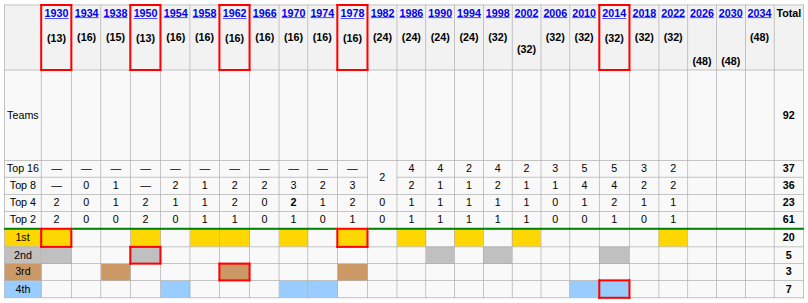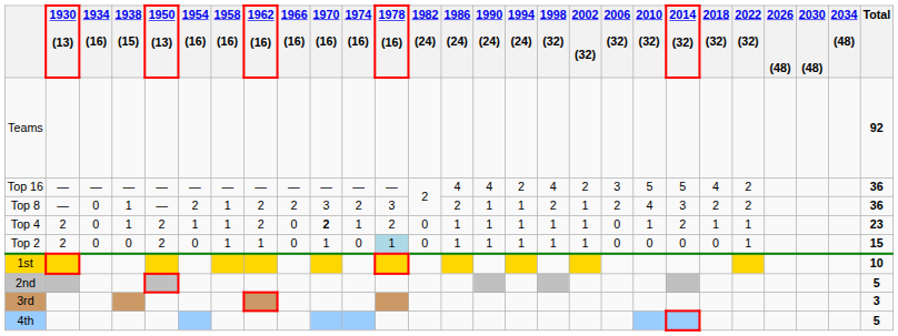 <table class="wikitable" style="text-align: center">
 <tr valign=top>
 <th></th>
 <th style="border:3px solid red"><a href='#'>1930</a><br> <br> (13)</th>
 <th><a href='#'>1934</a><br> <br> (16)</th>
 <th><a href='#'>1938</a><br> <br> (15)</th>
 <th style="border:3px solid red"><a href='#'>1950</a><br> <br> (13)</th>
 <th><a href='#'>1954</a><br> <br> (16)</th>
 <th><a href='#'>1958</a><br> <br> (16)</th>
 <th style="border:3px solid red"><a href='#'>1962</a><br> <br> (16)</th>
 <th><a href='#'>1966</a><br> <br> (16)</th>
 <th><a href='#'>1970</a><br> <br> (16)</th>
 <th><a href='#'>1974</a><br> <br> (16)</th>
 <th style="border:3px solid red"><a href='#'>1978</a><br> <br> (16)</th>
 <th><a href='#'>1982</a><br> <br> (24)</th>
 <th><a href='#'>1986</a><br> <br> (24)</th>
 <th><a href='#'>1990</a><br> <br> (24)</th>
 <th><a href='#'>1994</a><br> <br> (24)</th>
 <th><a href='#'>1998</a><br> <br> (32)</th>
 <th><a href='#'>2002</a><br> <br><br> (32)</th>
 <th><a href='#'>2006</a><br> <br> (32)</th>
 <th><a href='#'>2010</a><br> <br> (32)</th>
 <th style="border:3px solid red"><a href='#'>2014</a><br> <br> (32)</th>
 <th><a href='#'>2018</a><br> <br> (32)</th>
 <th><a href='#'>2022</a><br> <br> (32)</th>
 <th><a href='#'>2026</a><br> <br><br><br> (48)</th>
 <th><a href='#'>2030</a><br> <br><br><br> (48)</th>
 <th><a href='#'>2034</a><br> <br> (48)</th>
 <th>Total</th>
 </tr>
 <tr>
 <td>Teams</td>
 <td><br> <br> <br> <br> <br> <br> <br></td>
 <td><br> <br> <br> <br> <br> <br> <br></td>
 <td><br> <br> <br> <br> <br> <br> <br></td>
 <td><br> <br> <br> <br> <br> <br> <br></td>
 <td><br> <br> <br> <br> <br> <br> <br></td>
 <td><br> <br> <br> <br> <br> <br> <br></td>
 <td><br> <br> <br> <br> <br> <br> <br></td>
 <td><br> <br> <br> <br> <br> <br> <br></td>
 <td><br> <br> <br> <br> <br> <br> <br></td>
 <td><br> <br> <br> <br> <br> <br> <br></td>
 <td><br> <br> <br> <br> <br> <br> <br></td>
 <td><br> <br> <br> <br> <br> <br> <br></td>
 <td><br> <br> <br> <br> <br> <br> <br></td>
 <td><br> <br> <br> <br> <br> <br> <br></td>
 <td><br> <br> <br> <br> <br> <br> <br></td>
 <td><br> <br> <br> <br> <br> <br> <br></td>
 <td><br> <br> <br> <br> <br> <br> <br></td>
 <td><br> <br> <br> <br> <br> <br> <br></td>
 <td><br> <br> <br> <br> <br> <br> <br></td>
 <td><br> <br> <br> <br> <br> <br> <br></td>
 <td><br> <br> <br> <br> <br> <br> <br></td>
 <td><br> <br> <br> <br> <br> <br> <br></td>
 <td><br> <br> <br> <br> <br> <br> <br></td>
 <td><br> <br> <br> <br> <br></td>
 <td></td>
 <td><strong>92</strong></td>
 </tr>
 <tr>
 <td>Top 16</td>
 <td>—</td>
 <td>—</td>
 <td>—</td>
 <td>—</td>
 <td>—</td>
 <td>—</td>
 <td>—</td>
 <td>—</td>
 <td>—</td>
 <td>—</td>
 <td>—</td>
 <td rowspan=2>2</td>
 <td>4</td>
 <td>4</td>
 <td>2</td>
 <td>4</td>
 <td>2</td>
 <td>3</td>
 <td>5</td>
 <td>5</td>
-<td>3</td>
+<td>4</td>
 <td>2</td>
 <td></td>
 <td></td>
 <td></td>
-<td><strong>37</strong></td>
+<td><strong>36</strong></td>
 </tr>
 <tr>
 <td>Top 8</td>
 <td>—</td>
 <td>0</td>
 <td>1</td>
 <td>—</td>
 <td>2</td>
 <td>1</td>
 <td>2</td>
 <td>2</td>
 <td>3</td>
 <td>2</td>
 <td>3</td>
 <td>2</td>
 <td>1</td>
 <td>1</td>
 <td>2</td>
 <td>1</td>
-<td>1</td>
+<td>2</td>
 <td>4</td>
-<td>4</td>
+<td>3</td>
 <td>2</td>
 <td>2</td>
 <td></td>
 <td></td>
 <td></td>
 <td><strong>36</strong></td>
 </tr>
 <tr>
 <td>Top 4</td>
 <td>2</td>
 <td>0</td>
 <td>1</td>
 <td>2</td>
 <td>1</td>
 <td>1</td>
 <td>2</td>
 <td>0</td>
 <td><strong>2</strong></td>
 <td>1</td>
 <td>2</td>
 <td>0</td>
 <td>1</td>
 <td>1</td>
 <td>1</td>
 <td>1</td>
 <td>1</td>
 <td>0</td>
 <td>1</td>
 <td>2</td>
 <td>1</td>
 <td>1</td>
 <td></td>
 <td></td>
 <td></td>
 <td><strong>23</strong></td>
 </tr>
 <tr>
 <td>Top 2</td>
 <td>2</td>
 <td>0</td>
 <td>0</td>
 <td>2</td>
 <td>0</td>
 <td>1</td>
 <td>1</td>
 <td>0</td>
 <td>1</td>
 <td>0</td>
-<td>1</td>
+<td style="background: lightblue;">1</td>
 <td>0</td>
 <td>1</td>
 <td>1</td>
 <td>1</td>
 <td>1</td>
 <td>1</td>
 <td>0</td>
 <td>0</td>
-<td>1</td>
+<td>0</td>
 <td>0</td>
 <td>1</td>
 <td></td>
 <td></td>
 <td></td>
-<td><strong>61</strong></td>
+<td><strong>15</strong></td>
 </tr>
 <tr style="border-top:3px solid green;">
 <td bgcolor=gold>1st</td>
 <td bgcolor=gold style="border: 3px solid red"></td>
 <td></td>
 <td></td>
 <td bgcolor=gold></td>
 <td></td>
 <td bgcolor=gold></td>
 <td bgcolor=gold></td>
 <td></td>
 <td bgcolor=gold></td>
 <td></td>
 <td bgcolor=gold style="border: 3px solid red"></td>
 <td></td>
 <td bgcolor=gold></td>
 <td></td>
 <td bgcolor=gold></td>
 <td></td>
 <td bgcolor=gold></td>
 <td></td>
 <td></td>
 <td></td>
 <td></td>
 <td bgcolor=gold></td>
 <td></td>
 <td></td>
 <td></td>
-<td><strong>20</strong></td>
+<td><strong>10</strong></td>
 </tr>
 <tr>
 <td bgcolor=silver>2nd</td>
 <td bgcolor=silver></td>
 <td></td>
 <td></td>
 <td bgcolor=silver style="border: 3px solid red"></td>
 <td></td>
 <td></td>
 <td></td>
 <td></td>
 <td></td>
 <td></td>
 <td></td>
 <td></td>
 <td></td>
 <td bgcolor=silver></td>
 <td></td>
 <td bgcolor=silver></td>
 <td></td>
 <td></td>
 <td></td>
 <td bgcolor=silver></td>
 <td></td>
 <td></td>
 <td></td>
 <td></td>
 <td></td>
 <td><strong>5</strong></td>
 </tr>
 <tr>
 <td bgcolor=#cc9966>3rd</td>
 <td></td>
 <td></td>
 <td bgcolor=#cc9966></td>
 <td></td>
 <td></td>
 <td></td>
 <td bgcolor=#cc9966 style="border: 3px solid red"></td>
 <td></td>
 <td></td>
 <td></td>
 <td bgcolor=#cc9966></td>
 <td></td>
 <td></td>
 <td></td>
 <td></td>
 <td></td>
 <td></td>
 <td></td>
 <td></td>
 <td></td>
 <td></td>
 <td></td>
 <td></td>
 <td></td>
 <td></td>
 <td><strong>3</strong></td>
 </tr>
 <tr>
 <td bgcolor=#9acdff>4th</td>
 <td></td>
 <td></td>
 <td></td>
 <td></td>
 <td bgcolor=#9acdff></td>
 <td></td>
 <td></td>
 <td></td>
 <td bgcolor=#9acdff></td>
 <td bgcolor=#9acdff></td>
 <td></td>
 <td></td>
 <td></td>
 <td></td>
 <td></td>
 <td></td>
 <td></td>
 <td></td>
 <td bgcolor=#9acdff></td>
 <td bgcolor=#9acdff style="border: 3px solid red"></td>
 <td></td>
 <td></td>
 <td></td>
 <td></td>
 <td></td>
-<td><strong>7</strong></td>
+<td><strong>5</strong></td>
 </tr>
 </table>
